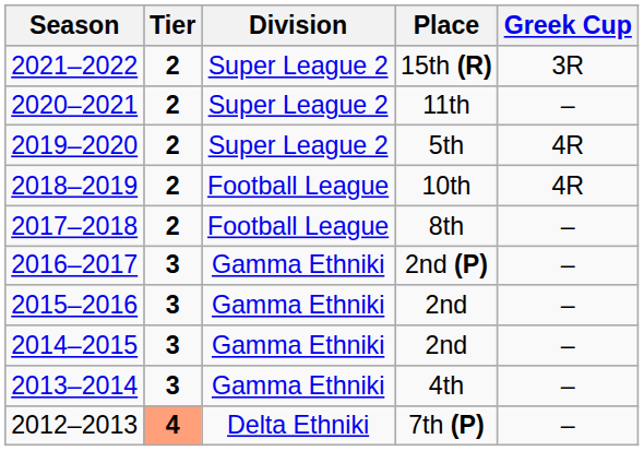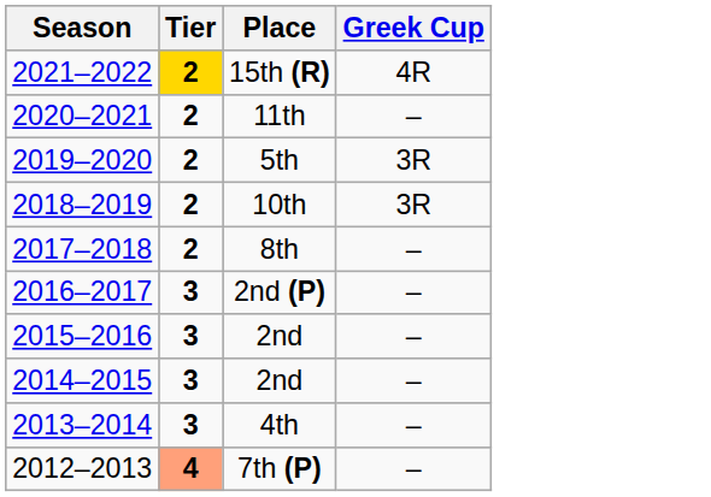 <table class="wikitable" style="text-align:center; font-size:90%">
 <tr>
 <th>Season</th>
 <th>Tier</th>
-<th>Division</th>
 <th>Place</th>
 <th><a href='#'>Greek Cup</a></th>
 </tr>
 <tr>
 <td><a href='#'>2021–2022</a></td>
-<td><strong>2</strong></td>
-<td><a href='#'>Super League 2</a></td>
+<td style="background: gold;"><strong>2</strong></td>
 <td>15th <strong>(R)</strong></td>
-<td>3R</td>
+<td>4R</td>
 </tr>
 <tr>
 <td><a href='#'>2020–2021</a></td>
 <td><strong>2</strong></td>
-<td><a href='#'>Super League 2</a></td>
 <td>11th</td>
 <td>–</td>
 </tr>
 <tr>
 <td><a href='#'>2019–2020</a></td>
 <td><strong>2</strong></td>
-<td><a href='#'>Super League 2</a></td>
 <td>5th</td>
-<td>4R</td>
+<td>3R</td>
 </tr>
 <tr>
 <td><a href='#'>2018–2019</a></td>
 <td><strong>2</strong></td>
-<td><a href='#'>Football League</a></td>
 <td>10th</td>
-<td>4R</td>
+<td>3R</td>
 </tr>
 <tr>
 <td><a href='#'>2017–2018</a></td>
 <td><strong>2</strong></td>
-<td><a href='#'>Football League</a></td>
 <td>8th</td>
 <td>–</td>
 </tr>
 <tr>
 <td><a href='#'>2016–2017</a></td>
 <td><strong>3</strong></td>
-<td><a href='#'>Gamma Ethniki</a></td>
 <td>2nd <strong>(P)</strong></td>
 <td>–</td>
 </tr>
 <tr>
 <td><a href='#'>2015–2016</a></td>
 <td><strong>3</strong></td>
-<td><a href='#'>Gamma Ethniki</a></td>
 <td>2nd</td>
 <td>–</td>
 </tr>
 <tr>
 <td><a href='#'>2014–2015</a></td>
 <td><strong>3</strong></td>
-<td><a href='#'>Gamma Ethniki</a></td>
 <td>2nd</td>
 <td>–</td>
 </tr>
 <tr>
 <td><a href='#'>2013–2014</a></td>
 <td><strong>3</strong></td>
-<td><a href='#'>Gamma Ethniki</a></td>
 <td>4th</td>
 <td>–</td>
 </tr>
 <tr>
 <td>2012–2013</td>
 <td style="background: lightsalmon;"><strong>4</strong></td>
-<td><a href='#'>Delta Ethniki</a></td>
 <td>7th <strong>(P)</strong></td>
 <td>–</td>
 </tr>
 </table>
